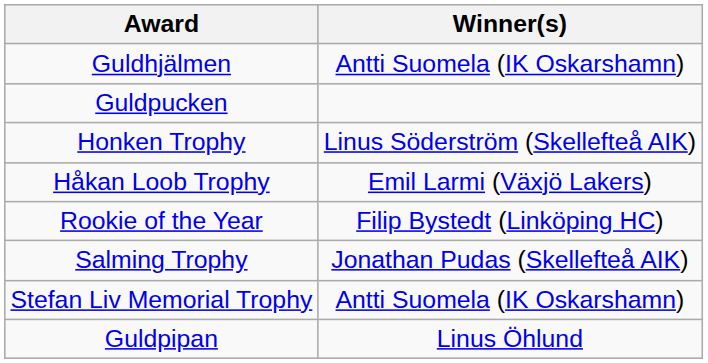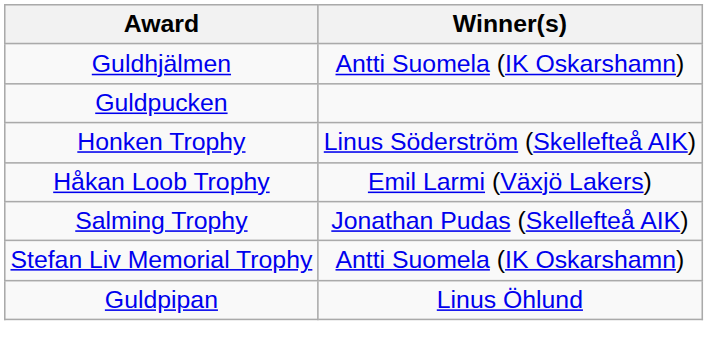 <table class="wikitable plainrowheaders">
 <tr>
 <th>Award</th>
 <th>Winner(s)</th>
 </tr>
 <tr style="text-align:center;">
 <td><a href='#'>Guldhjälmen</a></td>
 <td><a href='#'>Antti Suomela</a> (<a href='#'>IK Oskarshamn</a>)</td>
 </tr>
 <tr style="text-align:center;">
 <td><a href='#'>Guldpucken</a></td>
 <td></td>
 </tr>
 <tr style="text-align:center;">
 <td><a href='#'>Honken Trophy</a></td>
 <td><a href='#'>Linus Söderström</a> (<a href='#'>Skellefteå AIK</a>)</td>
 </tr>
 <tr style="text-align:center;">
 <td><a href='#'>Håkan Loob Trophy</a></td>
 <td><a href='#'>Emil Larmi</a> (<a href='#'>Växjö Lakers</a>)</td>
 </tr>
 <tr style="text-align:center;">
-<td><a href='#'>Rookie of the Year</a></td>
-<td><a href='#'>Filip Bystedt</a> (<a href='#'>Linköping HC</a>)</td>
-</tr>
-<tr style="text-align:center;">
 <td><a href='#'>Salming Trophy</a></td>
 <td><a href='#'>Jonathan Pudas</a> (<a href='#'>Skellefteå AIK</a>)</td>
 </tr>
 <tr style="text-align:center;">
 <td><a href='#'>Stefan Liv Memorial Trophy</a></td>
 <td><a href='#'>Antti Suomela</a> (<a href='#'>IK Oskarshamn</a>)</td>
 </tr>
 <tr style="text-align:center;">
 <td><a href='#'>Guldpipan</a></td>
 <td><a href='#'>Linus Öhlund</a></td>
 </tr>
 </table>
